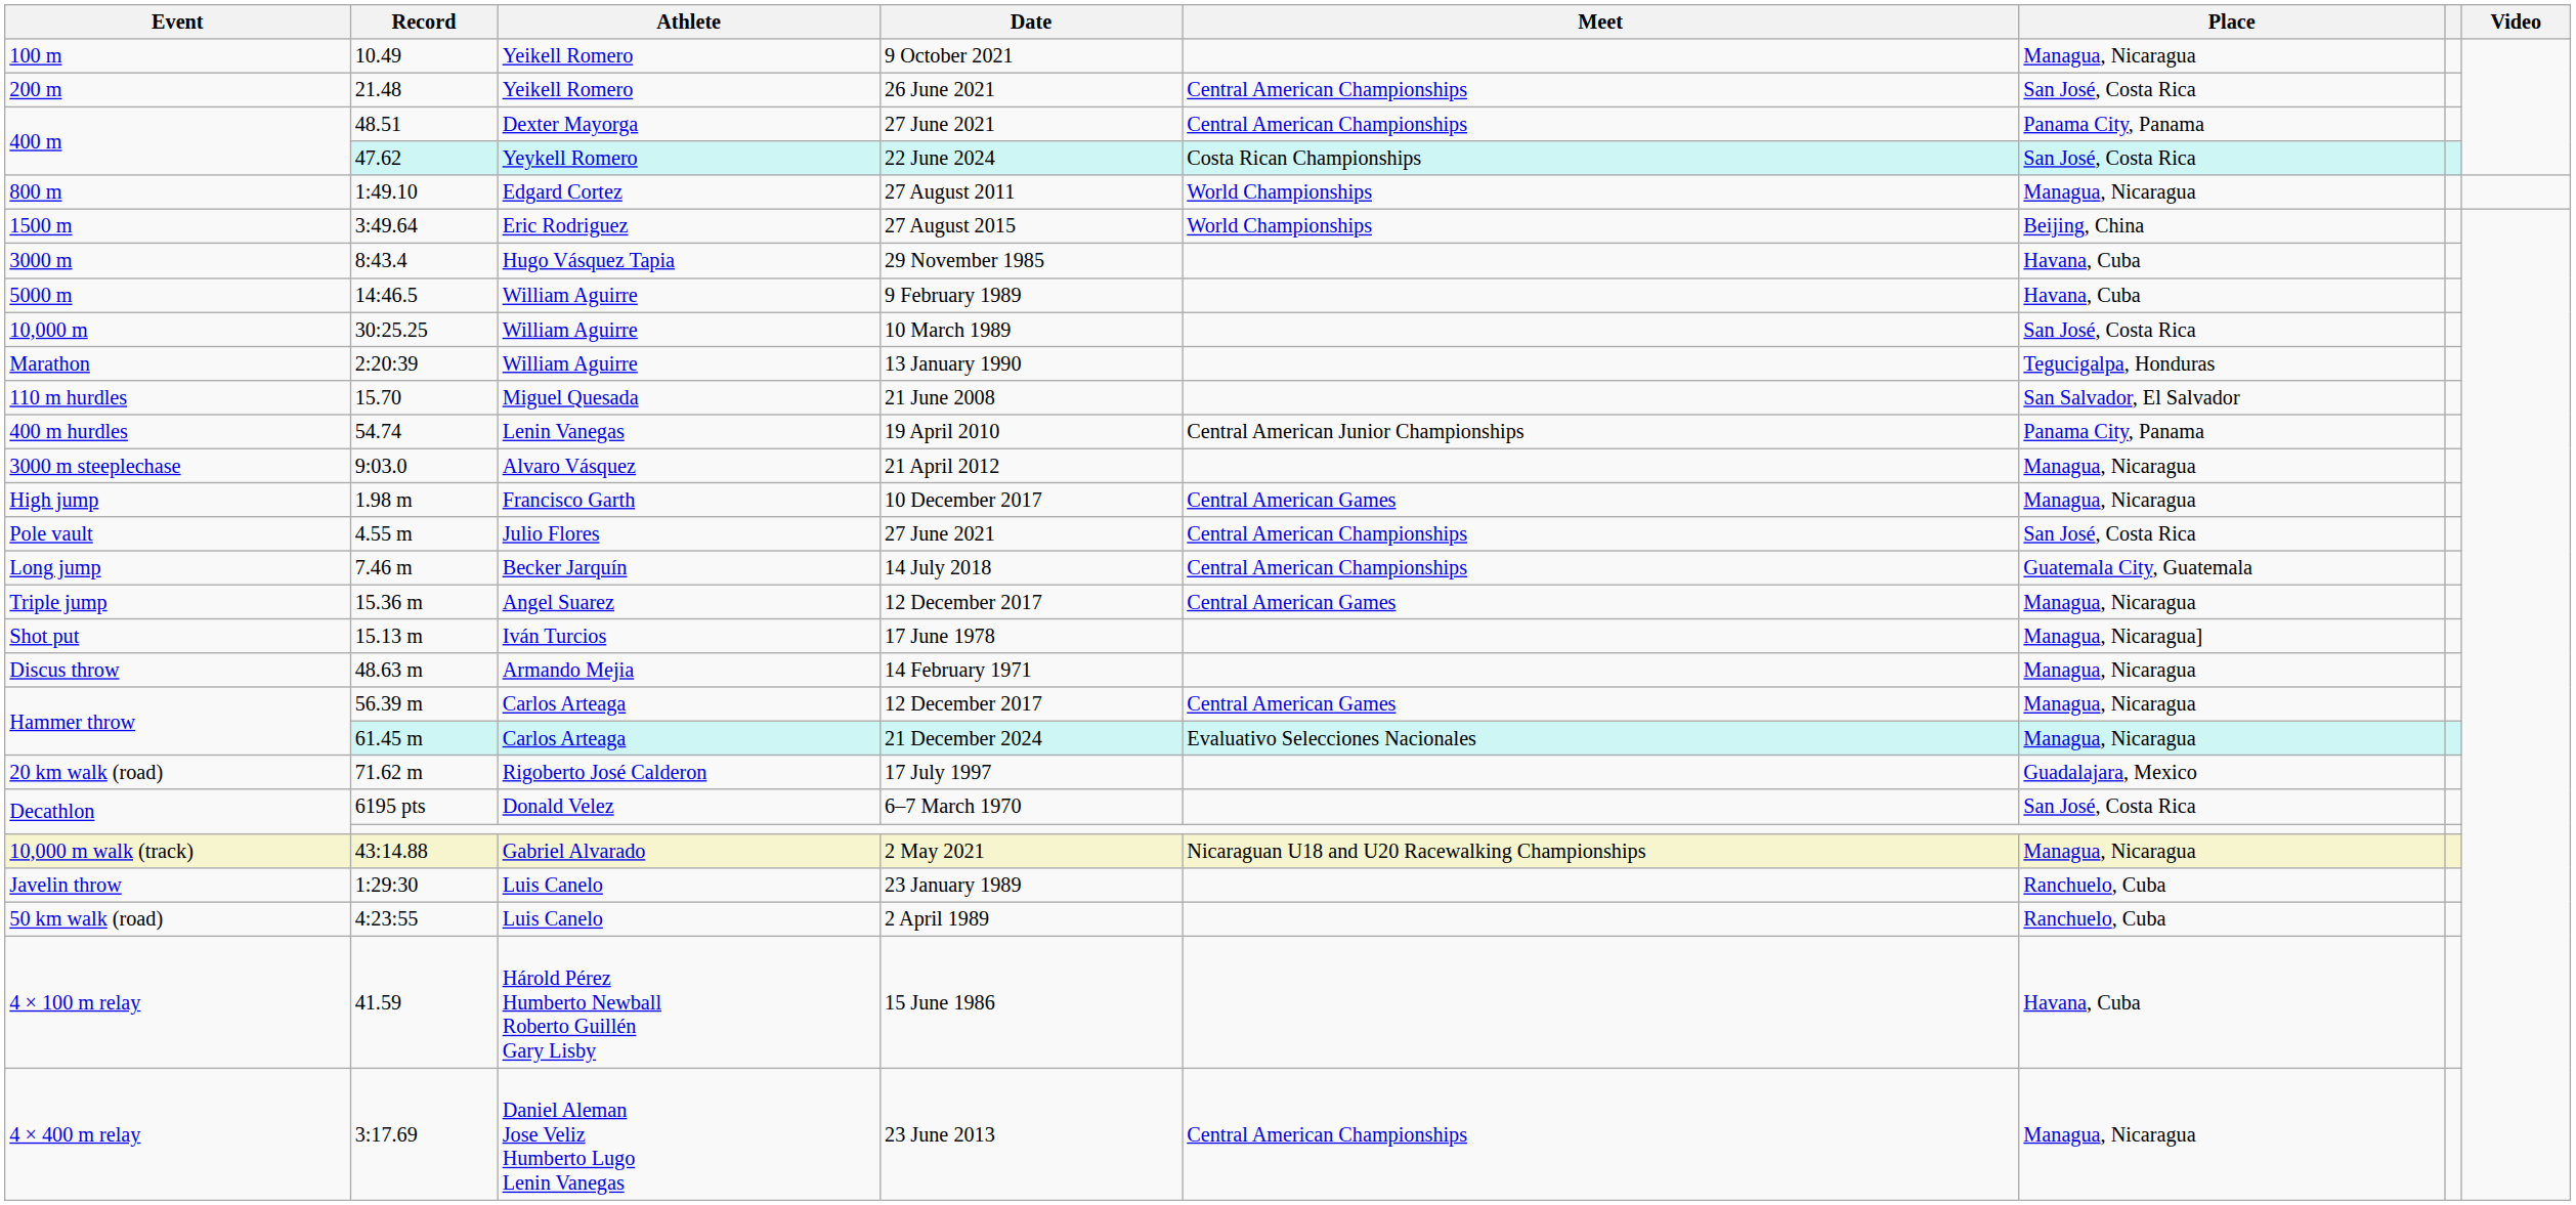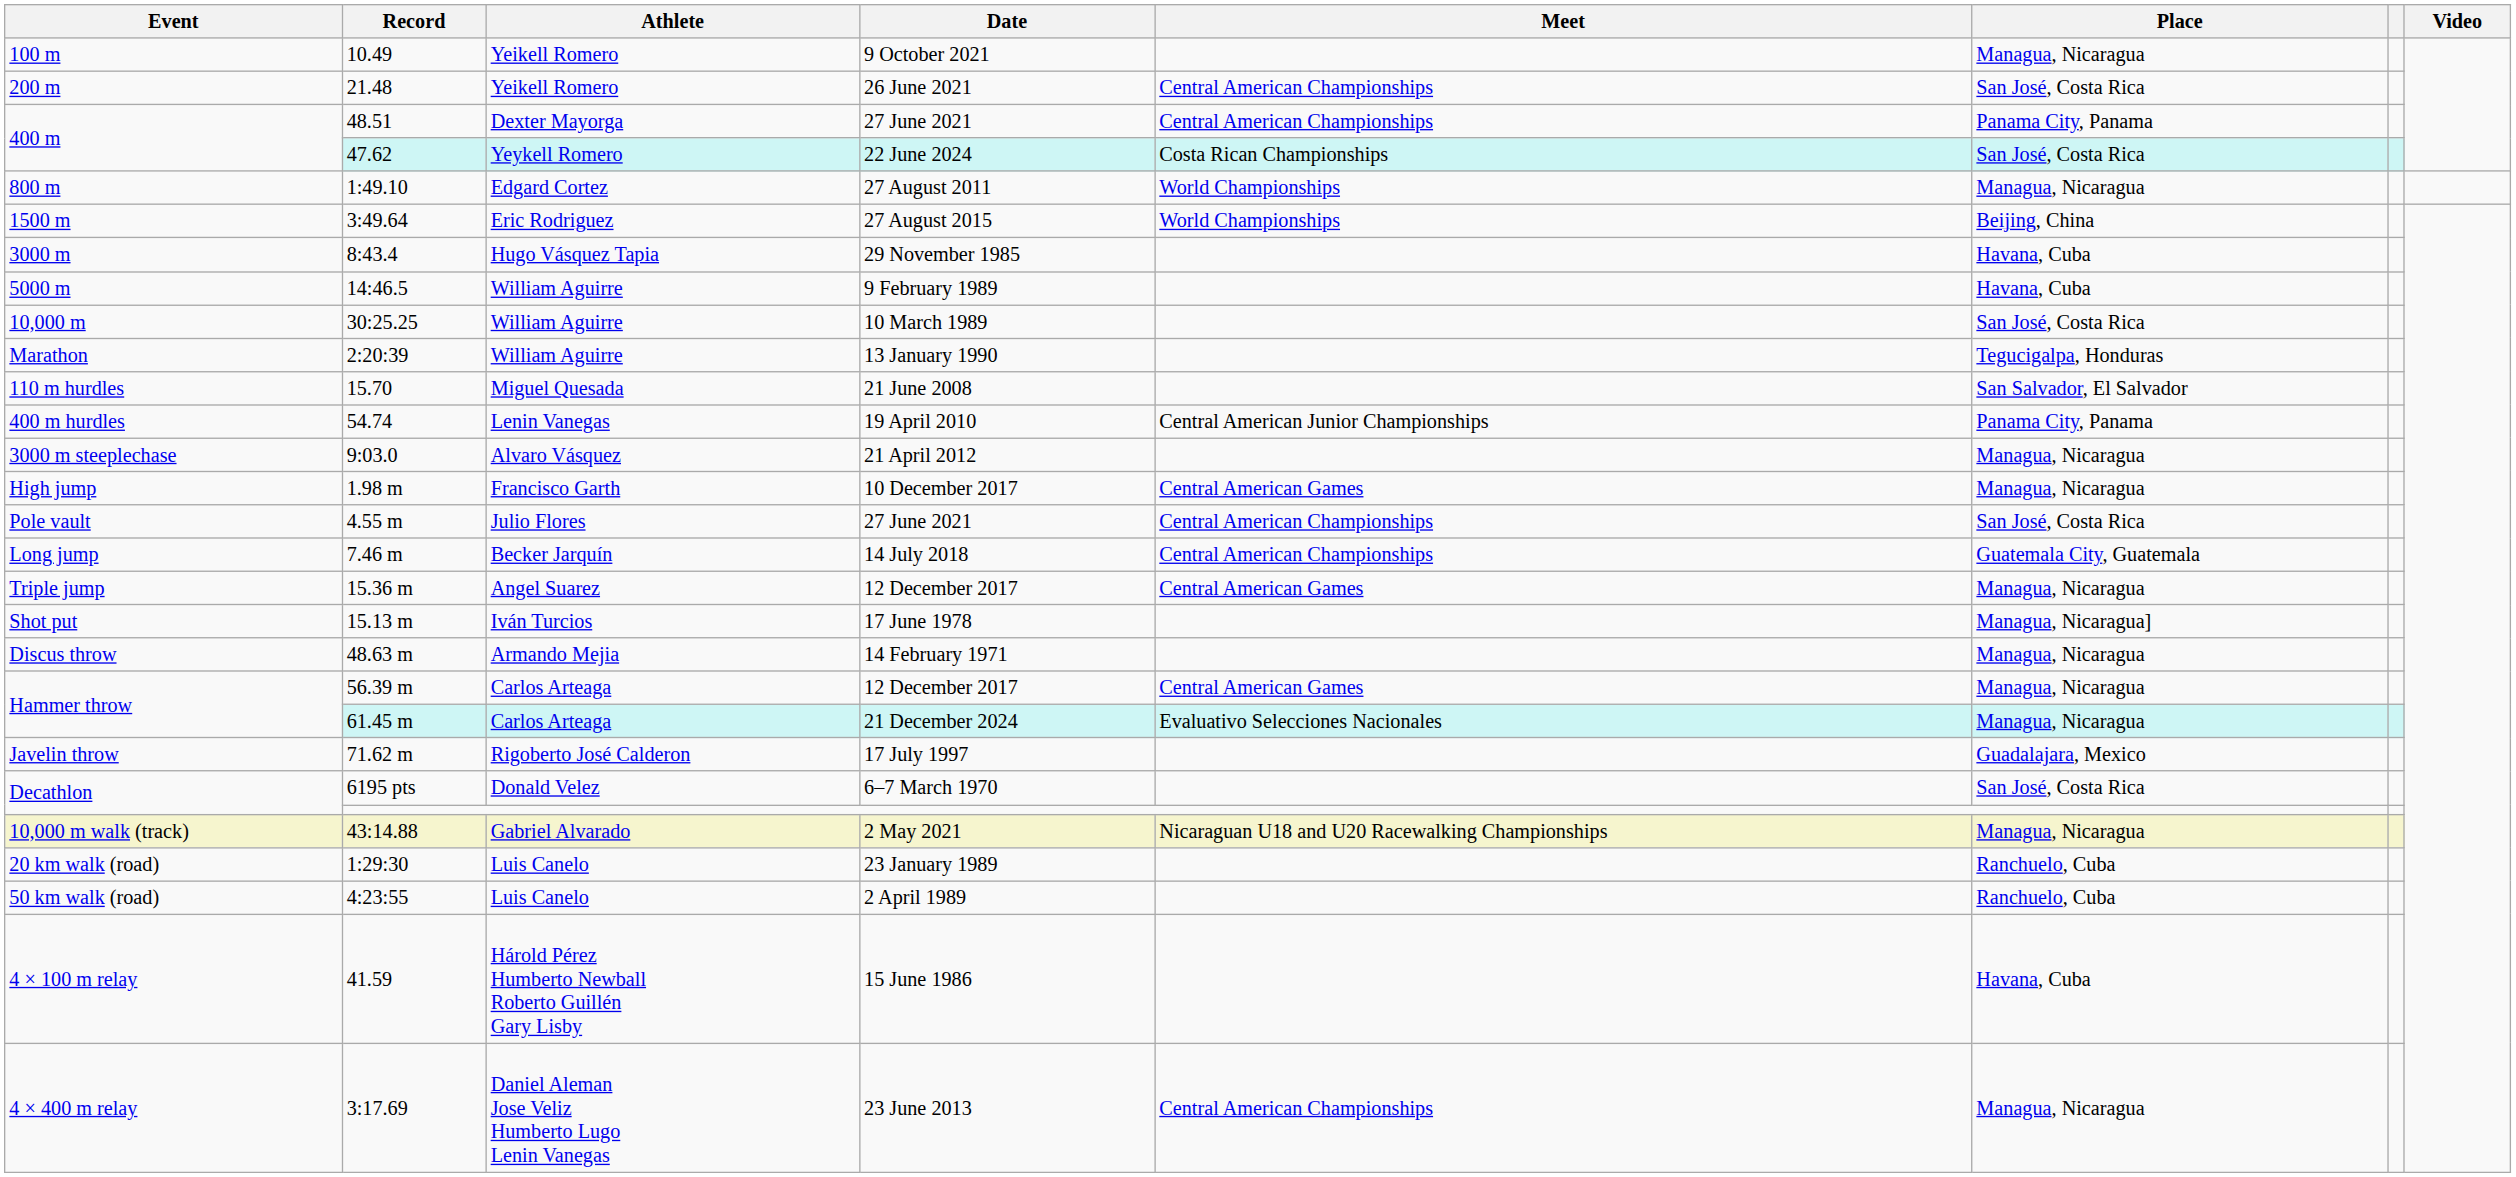 <table class="wikitable" style="font-size:95%; width: 95%;">
 <tr>
 <th>Event</th>
 <th>Record</th>
 <th>Athlete</th>
 <th>Date</th>
 <th>Meet</th>
 <th>Place</th>
 <th></th>
 <th>Video</th>
 </tr>
 <tr>
 <td><a href='#'>100 m</a></td>
 <td>10.49 </td>
 <td><a href='#'>Yeikell Romero</a></td>
 <td>9 October 2021</td>
 <td></td>
 <td><a href='#'>Managua</a>, Nicaragua</td>
 <td></td>
 </tr>
 <tr>
 <td><a href='#'>200 m</a></td>
 <td>21.48 </td>
 <td><a href='#'>Yeikell Romero</a></td>
 <td>26 June 2021</td>
 <td><a href='#'>Central American Championships</a></td>
 <td><a href='#'>San José</a>, Costa Rica</td>
 <td></td>
 </tr>
 <tr>
 <td rowspan=2><a href='#'>400 m</a></td>
 <td>48.51</td>
 <td><a href='#'>Dexter Mayorga</a></td>
 <td>27 June 2021</td>
 <td><a href='#'>Central American Championships</a></td>
 <td><a href='#'>Panama City</a>, Panama</td>
 <td></td>
 </tr>
 <tr bgcolor=#CEF6F5>
 <td>47.62</td>
 <td><a href='#'>Yeykell Romero</a></td>
 <td>22 June 2024</td>
 <td>Costa Rican Championships</td>
 <td><a href='#'>San José</a>, Costa Rica</td>
 <td></td>
 </tr>
 <tr>
 <td><a href='#'>800 m</a></td>
 <td>1:49.10</td>
 <td><a href='#'>Edgard Cortez</a></td>
 <td>27 August 2011</td>
 <td><a href='#'>World Championships</a></td>
 <td><a href='#'>Managua</a>, Nicaragua</td>
 <td></td>
 <td></td>
 </tr>
 <tr>
 <td><a href='#'>1500 m</a></td>
 <td>3:49.64</td>
 <td><a href='#'>Eric Rodriguez</a></td>
 <td>27 August 2015</td>
 <td><a href='#'>World Championships</a></td>
 <td><a href='#'>Beijing</a>, China</td>
 <td></td>
 </tr>
 <tr>
 <td><a href='#'>3000 m</a></td>
 <td>8:43.4 </td>
 <td><a href='#'>Hugo Vásquez Tapia</a></td>
 <td>29 November 1985</td>
 <td></td>
 <td><a href='#'>Havana</a>, Cuba</td>
 <td></td>
 </tr>
 <tr>
 <td><a href='#'>5000 m</a></td>
 <td>14:46.5 </td>
 <td><a href='#'>William Aguirre</a></td>
 <td>9 February 1989</td>
 <td></td>
 <td><a href='#'>Havana</a>, Cuba</td>
 <td></td>
 </tr>
 <tr>
 <td><a href='#'>10,000 m</a></td>
 <td>30:25.25</td>
 <td><a href='#'>William Aguirre</a></td>
 <td>10 March 1989</td>
 <td></td>
 <td><a href='#'>San José</a>, Costa Rica</td>
 <td></td>
 </tr>
 <tr>
 <td><a href='#'>Marathon</a></td>
 <td>2:20:39</td>
 <td><a href='#'>William Aguirre</a></td>
 <td>13 January 1990</td>
 <td></td>
 <td><a href='#'>Tegucigalpa</a>, Honduras</td>
 <td></td>
 </tr>
 <tr>
 <td><a href='#'>110 m hurdles</a></td>
 <td>15.70</td>
 <td><a href='#'>Miguel Quesada</a></td>
 <td>21 June 2008</td>
 <td></td>
 <td><a href='#'>San Salvador</a>, El Salvador</td>
 <td></td>
 </tr>
 <tr>
 <td><a href='#'>400 m hurdles</a></td>
 <td>54.74</td>
 <td><a href='#'>Lenin Vanegas</a></td>
 <td>19 April 2010</td>
 <td>Central American Junior Championships</td>
 <td><a href='#'>Panama City</a>, Panama</td>
 <td></td>
 </tr>
 <tr>
 <td><a href='#'>3000 m steeplechase</a></td>
 <td>9:03.0 </td>
 <td><a href='#'>Alvaro Vásquez</a></td>
 <td>21 April 2012</td>
 <td></td>
 <td><a href='#'>Managua</a>, Nicaragua</td>
 <td></td>
 </tr>
 <tr>
 <td><a href='#'>High jump</a></td>
 <td>1.98 m</td>
 <td><a href='#'>Francisco Garth</a></td>
 <td>10 December 2017</td>
 <td><a href='#'>Central American Games</a></td>
 <td><a href='#'>Managua</a>, Nicaragua</td>
 <td></td>
 </tr>
 <tr>
 <td><a href='#'>Pole vault</a></td>
 <td>4.55 m</td>
 <td><a href='#'>Julio Flores</a></td>
 <td>27 June 2021</td>
 <td><a href='#'>Central American Championships</a></td>
 <td><a href='#'>San José</a>, Costa Rica</td>
 <td></td>
 </tr>
 <tr>
 <td><a href='#'>Long jump</a></td>
 <td>7.46 m </td>
 <td><a href='#'>Becker Jarquín</a></td>
 <td>14 July 2018</td>
 <td><a href='#'>Central American Championships</a></td>
 <td><a href='#'>Guatemala City</a>, Guatemala</td>
 <td></td>
 </tr>
 <tr>
 <td><a href='#'>Triple jump</a></td>
 <td>15.36 m </td>
 <td><a href='#'>Angel Suarez</a></td>
 <td>12 December 2017</td>
 <td><a href='#'>Central American Games</a></td>
 <td><a href='#'>Managua</a>, Nicaragua</td>
 <td></td>
 </tr>
 <tr>
 <td><a href='#'>Shot put</a></td>
 <td>15.13 m</td>
 <td><a href='#'>Iván Turcios</a></td>
 <td>17 June 1978</td>
 <td></td>
 <td><a href='#'>Managua</a>, Nicaragua]</td>
 <td></td>
 </tr>
 <tr>
 <td><a href='#'>Discus throw</a></td>
 <td>48.63 m</td>
 <td><a href='#'>Armando Mejia</a></td>
 <td>14 February 1971</td>
 <td></td>
 <td><a href='#'>Managua</a>, Nicaragua</td>
 <td></td>
 </tr>
 <tr>
 <td rowspan=2><a href='#'>Hammer throw</a></td>
 <td>56.39 m</td>
 <td><a href='#'>Carlos Arteaga</a></td>
 <td>12 December 2017</td>
 <td><a href='#'>Central American Games</a></td>
 <td><a href='#'>Managua</a>, Nicaragua</td>
 <td></td>
 </tr>
 <tr bgcolor=#CEF6F5>
 <td>61.45 m</td>
 <td><a href='#'>Carlos Arteaga</a></td>
 <td>21 December 2024</td>
 <td>Evaluativo Selecciones Nacionales</td>
 <td><a href='#'>Managua</a>, Nicaragua</td>
 <td></td>
 </tr>
 <tr>
-<td><a href='#'>20 km walk</a> (road)</td>
+<td><a href='#'>Javelin throw</a></td>
 <td>71.62 m</td>
 <td><a href='#'>Rigoberto José Calderon</a></td>
 <td>17 July 1997</td>
 <td></td>
 <td><a href='#'>Guadalajara</a>, Mexico</td>
 <td></td>
 </tr>
 <tr>
 <td rowspan=2><a href='#'>Decathlon</a></td>
 <td>6195 pts </td>
 <td><a href='#'>Donald Velez</a></td>
 <td>6–7 March 1970</td>
 <td></td>
 <td><a href='#'>San José</a>, Costa Rica</td>
 <td></td>
 </tr>
 <tr>
 <td colspan=5></td>
 <td></td>
 </tr>
 <tr style="background:#f6F5CE;">
 <td><a href='#'>10,000 m walk</a> (track)</td>
 <td>43:14.88</td>
 <td><a href='#'>Gabriel Alvarado</a></td>
 <td>2 May 2021</td>
 <td>Nicaraguan U18 and U20 Racewalking Championships</td>
 <td><a href='#'>Managua</a>, Nicaragua</td>
 <td></td>
 </tr>
 <tr>
-<td><a href='#'>Javelin throw</a></td>
+<td><a href='#'>20 km walk</a> (road)</td>
 <td>1:29:30</td>
 <td><a href='#'>Luis Canelo</a></td>
 <td>23 January 1989</td>
 <td></td>
 <td><a href='#'>Ranchuelo</a>, Cuba</td>
 <td></td>
 </tr>
 <tr>
 <td><a href='#'>50 km walk</a> (road)</td>
 <td>4:23:55</td>
 <td><a href='#'>Luis Canelo</a></td>
 <td>2 April 1989</td>
 <td></td>
 <td><a href='#'>Ranchuelo</a>, Cuba</td>
 <td></td>
 </tr>
 <tr>
 <td><a href='#'>4 × 100 m relay</a></td>
 <td>41.59</td>
 <td><br><a href='#'>Hárold Pérez</a><br><a href='#'>Humberto Newball</a><br><a href='#'>Roberto Guillén</a><br><a href='#'>Gary Lisby</a></td>
 <td>15 June 1986</td>
 <td></td>
 <td><a href='#'>Havana</a>, Cuba</td>
 <td></td>
 </tr>
 <tr>
 <td><a href='#'>4 × 400 m relay</a></td>
 <td>3:17.69</td>
 <td><br><a href='#'>Daniel Aleman</a><br><a href='#'>Jose Veliz</a><br><a href='#'>Humberto Lugo</a><br><a href='#'>Lenin Vanegas</a></td>
 <td>23 June 2013</td>
 <td><a href='#'>Central American Championships</a></td>
 <td><a href='#'>Managua</a>, Nicaragua</td>
 <td></td>
 </tr>
 </table>
